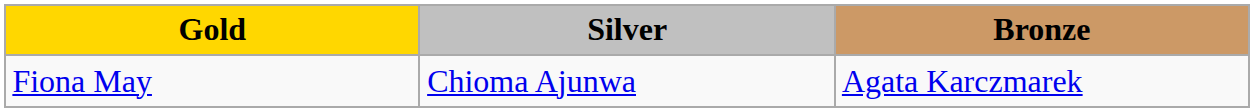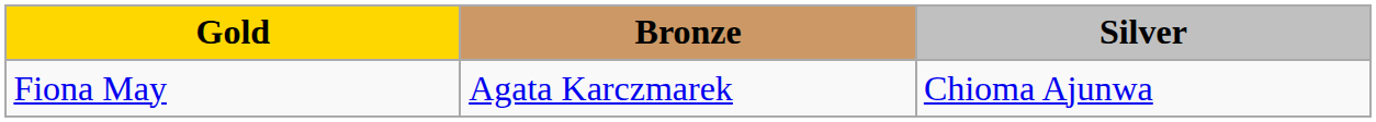 <table class="wikitable" style="text-align:left">
 <tr align="center">
 <td width=200 bgcolor=gold><strong>Gold</strong></td>
+<td width=200 bgcolor=CC9966><strong>Bronze</strong></td>
 <td width=200 bgcolor=silver><strong>Silver</strong></td>
-<td width=200 bgcolor=CC9966><strong>Bronze</strong></td>
 </tr>
 <tr>
 <td><a href='#'>Fiona May</a><br><em></em></td>
+<td><a href='#'>Agata Karczmarek</a><br><em></em></td>
 <td><a href='#'>Chioma Ajunwa</a><br><em></em></td>
-<td><a href='#'>Agata Karczmarek</a><br><em></em></td>
 </tr>
 </table>
